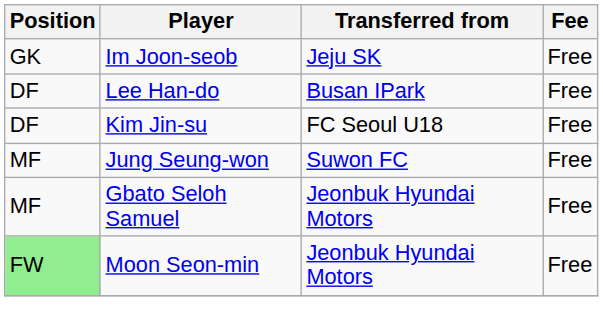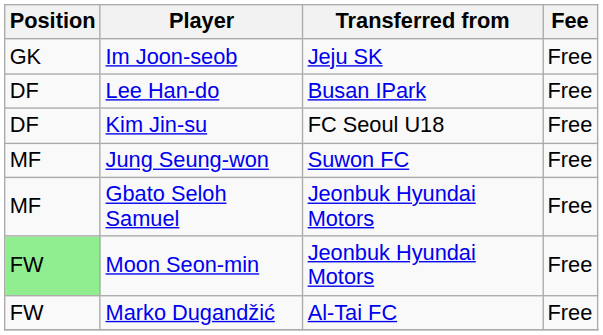 <table class="wikitable sortable" style="width:70%; text-align:center; font-size:100%; text-align:left;">
 <tr>
 <th>Position</th>
 <th>Player</th>
 <th>Transferred from</th>
 <th>Fee</th>
 </tr>
 <tr>
 <td>GK</td>
 <td> <a href='#'>Im Joon-seob</a></td>
 <td> <a href='#'>Jeju SK</a></td>
 <td>Free</td>
 </tr>
 <tr>
 <td>DF</td>
 <td> <a href='#'>Lee Han-do</a></td>
 <td> <a href='#'>Busan IPark</a></td>
 <td>Free </td>
 </tr>
 <tr>
 <td>DF</td>
 <td> <a href='#'>Kim Jin-su</a></td>
 <td> FC Seoul U18</td>
 <td>Free </td>
 </tr>
 <tr>
 <td>MF</td>
 <td> <a href='#'>Jung Seung-won</a></td>
 <td> <a href='#'>Suwon FC</a></td>
 <td>Free </td>
 </tr>
 <tr>
 <td>MF</td>
 <td> <a href='#'>Gbato Seloh Samuel</a></td>
 <td> <a href='#'>Jeonbuk Hyundai Motors</a></td>
 <td>Free </td>
 </tr>
 <tr>
 <td style="background: lightgreen;">FW</td>
 <td> <a href='#'>Moon Seon-min</a></td>
 <td> <a href='#'>Jeonbuk Hyundai Motors</a></td>
 <td>Free </td>
 </tr>
 <tr>
+<td>FW</td>
+<td> <a href='#'>Marko Dugandžić</a></td>
+<td> <a href='#'>Al-Tai FC</a></td>
+<td>Free  </td>
+</tr>
+<tr>
 </tr>
 </table>
